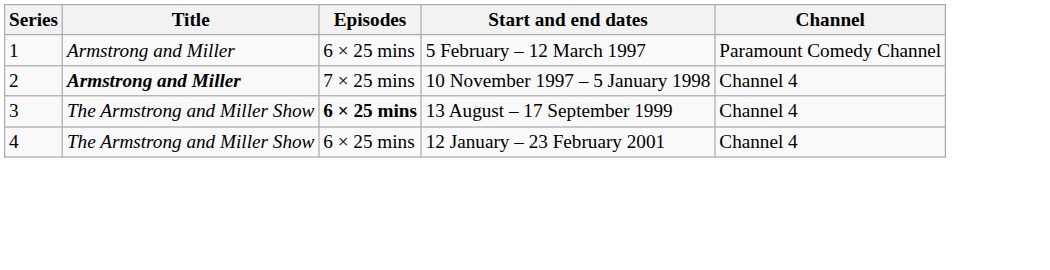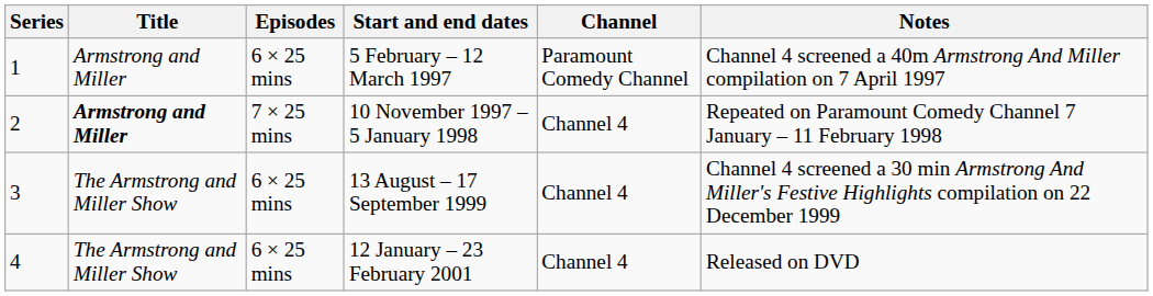 <table class="wikitable">
 <tr>
 <th>Series</th>
 <th>Title</th>
 <th>Episodes</th>
 <th>Start and end dates</th>
 <th>Channel</th>
+<th>Notes</th>
 </tr>
 <tr>
 <td>1</td>
 <td><em>Armstrong and Miller</em></td>
 <td>6 × 25 mins</td>
 <td>5 February – 12 March 1997</td>
 <td>Paramount Comedy Channel</td>
+<td>Channel 4 screened a 40m <em>Armstrong And Miller</em> compilation on 7 April 1997</td>
 </tr>
 <tr>
 <td>2</td>
 <td><strong><em>Armstrong and Miller</em></strong></td>
 <td>7 × 25 mins</td>
 <td>10 November 1997 – 5 January 1998</td>
 <td>Channel 4</td>
+<td>Repeated on Paramount Comedy Channel 7 January – 11 February 1998</td>
 </tr>
 <tr>
 <td>3</td>
 <td><em>The Armstrong and Miller Show</em></td>
-<td><strong>6 × 25 mins</strong></td>
+<td>6 × 25 mins</td>
 <td>13 August – 17 September 1999</td>
 <td>Channel 4</td>
+<td>Channel 4 screened a 30 min <em>Armstrong And Miller's Festive Highlights</em> compilation on 22 December 1999</td>
 </tr>
 <tr>
 <td>4</td>
 <td><em>The Armstrong and Miller Show</em></td>
 <td>6 × 25 mins</td>
 <td>12 January – 23 February 2001</td>
 <td>Channel 4</td>
+<td>Released on DVD</td>
 </tr>
 </table>
